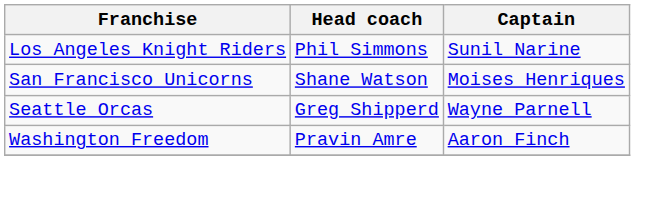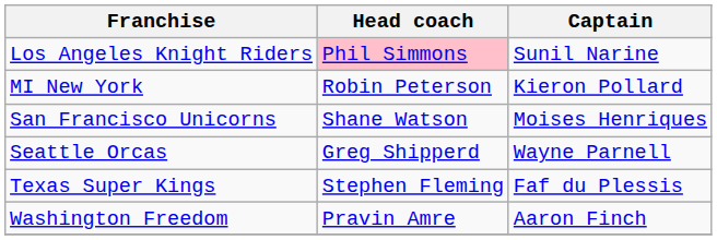 <table class="wikitable">
 <tr>
 <th scope="col">Franchise</th>
 <th scope="col">Head coach</th>
 <th scope="col">Captain</th>
 </tr>
 <tr>
 <td scope="row"><a href='#'>Los Angeles Knight Riders</a></td>
-<td><a href='#'>Phil Simmons</a></td>
+<td style="background: pink;"><a href='#'>Phil Simmons</a></td>
 <td><a href='#'>Sunil Narine</a></td>
+</tr>
+<tr>
+<td scope="row"><a href='#'>MI New York</a></td>
+<td><a href='#'>Robin Peterson</a></td>
+<td><a href='#'>Kieron Pollard</a></td>
 </tr>
 <tr>
 <td scope="row"><a href='#'>San Francisco Unicorns</a></td>
 <td><a href='#'>Shane Watson</a></td>
 <td><a href='#'>Moises Henriques</a></td>
 </tr>
 <tr>
 <td scope="row"><a href='#'>Seattle Orcas</a></td>
 <td><a href='#'>Greg Shipperd</a></td>
 <td><a href='#'>Wayne Parnell</a></td>
 </tr>
 <tr>
+<td scope="row"><a href='#'>Texas Super Kings</a></td>
+<td><a href='#'>Stephen Fleming</a></td>
+<td><a href='#'>Faf du Plessis</a></td>
+</tr>
+<tr>
 <td scope="row"><a href='#'>Washington Freedom</a></td>
 <td><a href='#'>Pravin Amre</a></td>
 <td><a href='#'>Aaron Finch</a></td>
 </tr>
 <tr>
 </tr>
 </table>
